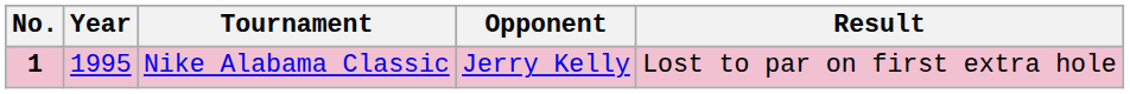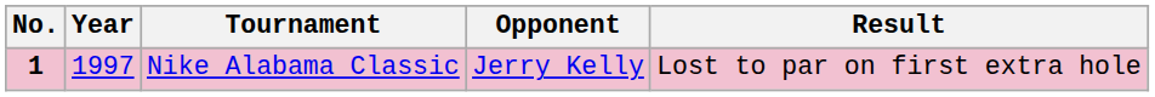 <table class="wikitable" style="font-size:95%;">
 <tr>
 <th>No.</th>
 <th>Year</th>
 <th>Tournament</th>
 <th>Opponent</th>
 <th>Result</th>
 </tr>
 <tr style="background:#F2C1D1;">
 <td align=center><strong>1</strong></td>
-<td><a href='#'>1995</a></td>
+<td><a href='#'>1997</a></td>
 <td><a href='#'>Nike Alabama Classic</a></td>
 <td> <a href='#'>Jerry Kelly</a></td>
 <td>Lost to par on first extra hole</td>
 </tr>
 </table>
